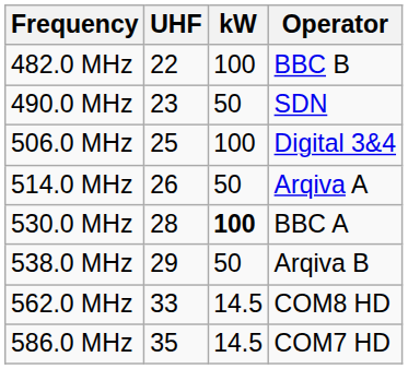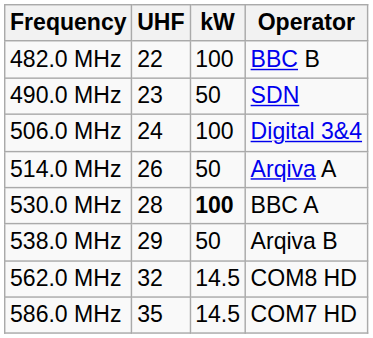 <table class="wikitable sortable">
 <tr>
 <th>Frequency</th>
 <th>UHF</th>
 <th>kW</th>
 <th>Operator</th>
 </tr>
 <tr>
 <td>482.0 MHz</td>
 <td>22</td>
 <td>100</td>
 <td><a href='#'>BBC</a> B</td>
 </tr>
 <tr>
 <td>490.0 MHz</td>
 <td>23</td>
 <td>50</td>
 <td><a href='#'>SDN</a></td>
 </tr>
 <tr>
 <td>506.0 MHz</td>
-<td>25</td>
+<td>24</td>
 <td>100</td>
 <td><a href='#'>Digital 3&4</a></td>
 </tr>
 <tr>
 <td>514.0 MHz</td>
 <td>26</td>
 <td>50</td>
 <td><a href='#'>Arqiva</a> A</td>
 </tr>
 <tr>
 <td>530.0 MHz</td>
 <td>28</td>
 <td><strong>100</strong></td>
 <td>BBC A</td>
 </tr>
 <tr>
 <td>538.0 MHz</td>
 <td>29</td>
 <td>50</td>
 <td>Arqiva B</td>
 </tr>
 <tr>
 <td>562.0 MHz</td>
-<td>33</td>
+<td>32</td>
 <td>14.5</td>
 <td>COM8 HD</td>
 </tr>
 <tr>
 <td>586.0 MHz</td>
 <td>35</td>
 <td>14.5</td>
 <td>COM7 HD</td>
 </tr>
 </table>
